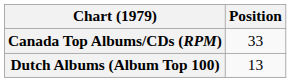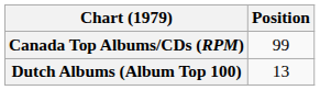 <table class="wikitable sortable plainrowheaders">
 <tr>
 <th scope="col">Chart (1979)</th>
 <th scope="col">Position</th>
 </tr>
 <tr>
 <th scope="row">Canada Top Albums/CDs (<em>RPM</em>)</th>
-<td style="text-align:center;">33</td>
+<td style="text-align:center;">99</td>
 </tr>
 <tr>
 <th scope="row">Dutch Albums (Album Top 100)</th>
 <td style="text-align:center;">13</td>
 </tr>
 </table>
